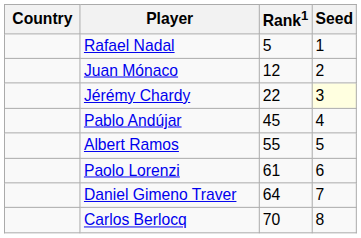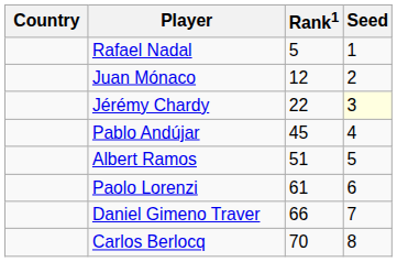 <table class="sortable wikitable">
 <tr>
 <th width="70">Country</th>
 <th width="175">Player</th>
 <th>Rank<sup>1</sup></th>
 <th>Seed</th>
 </tr>
 <tr>
 <td></td>
 <td><a href='#'>Rafael Nadal</a></td>
 <td>5</td>
 <td>1</td>
 </tr>
 <tr>
 <td></td>
 <td><a href='#'>Juan Mónaco</a></td>
 <td>12</td>
 <td>2</td>
 </tr>
 <tr>
 <td></td>
 <td><a href='#'>Jérémy Chardy</a></td>
 <td>22</td>
 <td style="background: lightyellow;">3</td>
 </tr>
 <tr>
 <td></td>
 <td><a href='#'>Pablo Andújar</a></td>
 <td>45</td>
 <td>4</td>
 </tr>
 <tr>
 <td></td>
 <td><a href='#'>Albert Ramos</a></td>
-<td>55</td>
+<td>51</td>
 <td>5</td>
 </tr>
 <tr>
 <td></td>
 <td><a href='#'>Paolo Lorenzi</a></td>
 <td>61</td>
 <td>6</td>
 </tr>
 <tr>
 <td></td>
 <td><a href='#'>Daniel Gimeno Traver</a></td>
-<td>64</td>
+<td>66</td>
 <td>7</td>
 </tr>
 <tr>
 <td></td>
 <td><a href='#'>Carlos Berlocq</a></td>
 <td>70</td>
 <td>8</td>
 </tr>
 </table>
